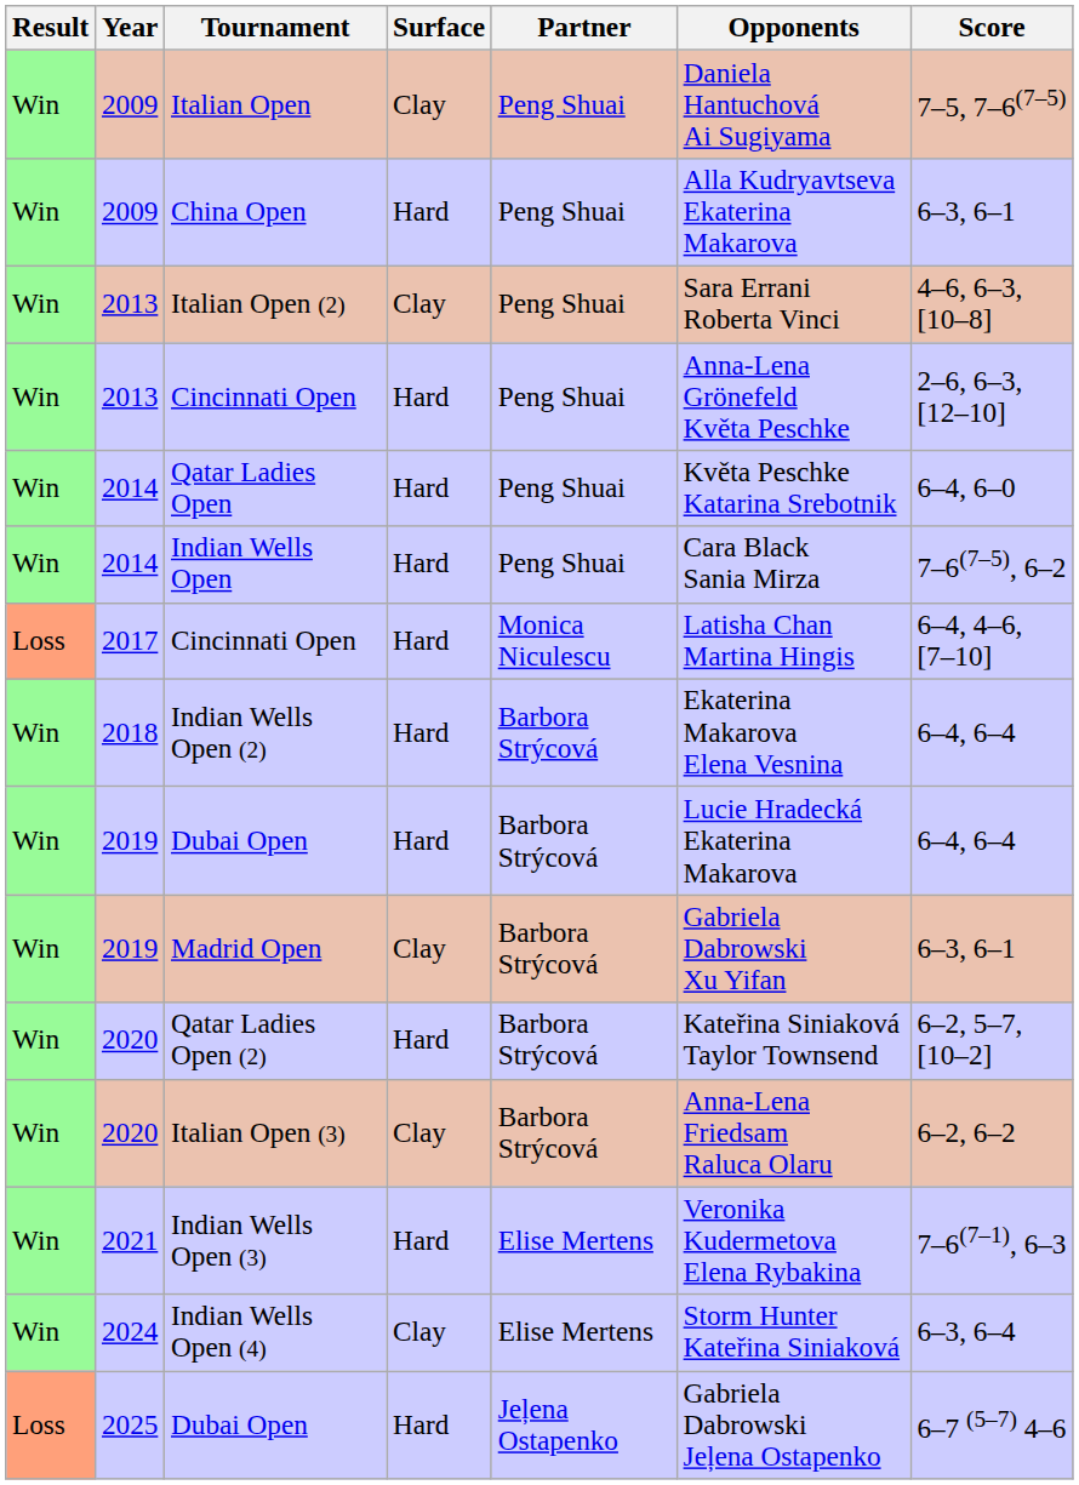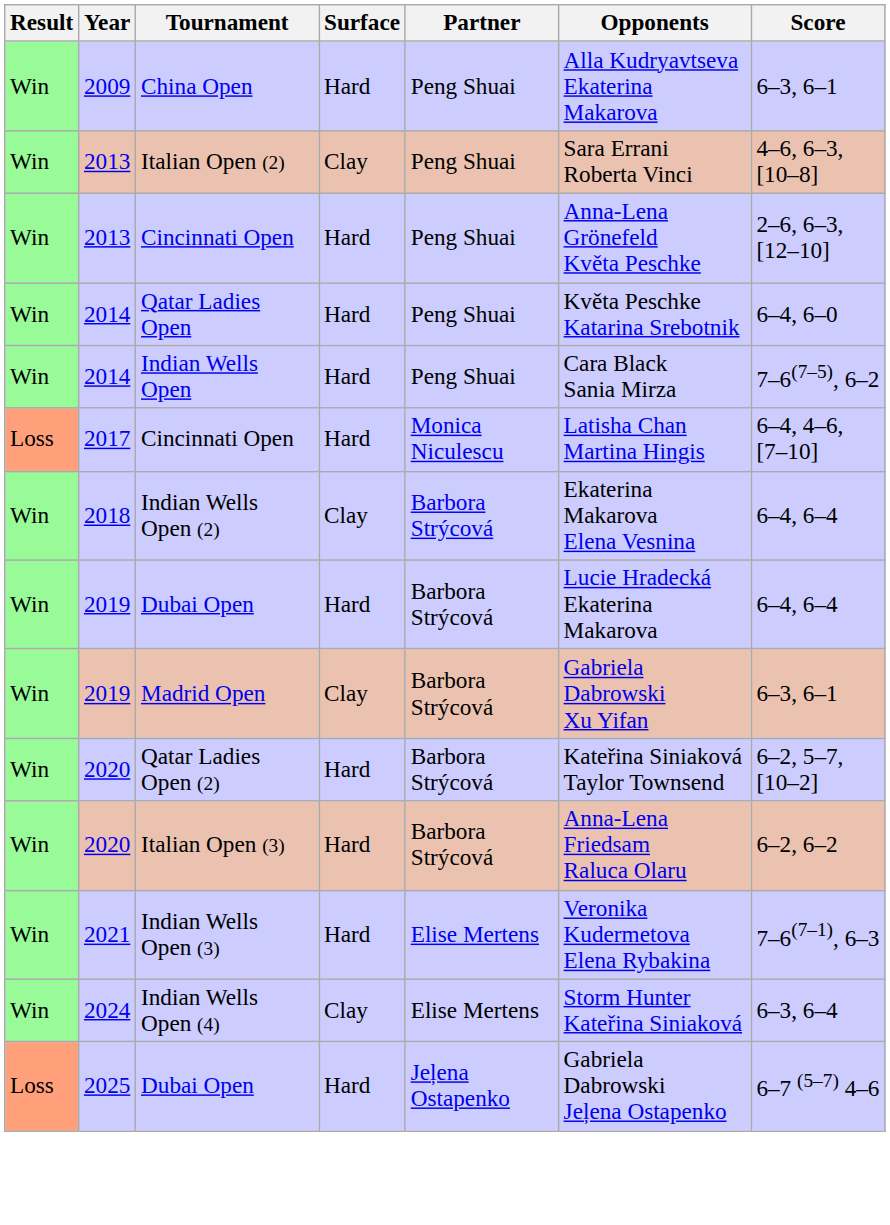 <table class="sortable wikitable">
 <tr>
 <th>Result</th>
 <th>Year</th>
 <th>Tournament</th>
 <th>Surface</th>
 <th>Partner</th>
 <th>Opponents</th>
 <th class=unsortable>Score</th>
-</tr>
-<tr bgcolor=EBC2AF>
-<td bgcolor=98FB98>Win</td>
-<td><a href='#'>2009</a></td>
-<td><a href='#'>Italian Open</a></td>
-<td>Clay</td>
-<td> <a href='#'>Peng Shuai</a></td>
-<td> <a href='#'>Daniela Hantuchová</a><br>  <a href='#'>Ai Sugiyama</a></td>
-<td>7–5, 7–6<sup>(7–5)</sup></td>
 </tr>
 <tr bgcolor=CCCCFF>
 <td bgcolor=98FB98>Win</td>
 <td><a href='#'>2009</a></td>
 <td><a href='#'>China Open</a></td>
 <td>Hard</td>
 <td> Peng Shuai</td>
 <td> <a href='#'>Alla Kudryavtseva</a><br>  <a href='#'>Ekaterina Makarova</a></td>
 <td>6–3, 6–1</td>
 </tr>
 <tr bgcolor=EBC2AF>
 <td bgcolor=98FB98>Win</td>
 <td><a href='#'>2013</a></td>
 <td>Italian Open <small>(2)</small></td>
 <td>Clay</td>
 <td> Peng Shuai</td>
 <td> Sara Errani<br>  Roberta Vinci</td>
 <td>4–6, 6–3, [10–8]</td>
 </tr>
 <tr bgcolor=CCCCFF>
 <td bgcolor=98FB98>Win</td>
 <td><a href='#'>2013</a></td>
 <td><a href='#'>Cincinnati Open</a></td>
 <td>Hard</td>
 <td> Peng Shuai</td>
 <td> <a href='#'>Anna-Lena Grönefeld</a><br>  <a href='#'>Květa Peschke</a></td>
 <td>2–6, 6–3, [12–10]</td>
 </tr>
 <tr bgcolor=CCCCFF>
 <td bgcolor=98FB98>Win</td>
 <td><a href='#'>2014</a></td>
 <td><a href='#'>Qatar Ladies Open</a></td>
 <td>Hard</td>
 <td> Peng Shuai</td>
 <td> Květa Peschke<br>  <a href='#'>Katarina Srebotnik</a></td>
 <td>6–4, 6–0</td>
 </tr>
 <tr bgcolor=CCCCFF>
 <td bgcolor=98FB98>Win</td>
 <td><a href='#'>2014</a></td>
 <td><a href='#'>Indian Wells Open</a></td>
 <td>Hard</td>
 <td> Peng Shuai</td>
 <td> Cara Black<br>  Sania Mirza</td>
 <td>7–6<sup>(7–5)</sup>, 6–2</td>
 </tr>
 <tr bgcolor=CCCCFF>
 <td bgcolor=FFA07A>Loss</td>
 <td><a href='#'>2017</a></td>
 <td>Cincinnati Open</td>
 <td>Hard</td>
 <td> <a href='#'>Monica Niculescu</a></td>
 <td> <a href='#'>Latisha Chan</a><br>  <a href='#'>Martina Hingis</a></td>
 <td>6–4, 4–6, [7–10]</td>
 </tr>
 <tr style=background:#ccf>
 <td bgcolor=98FB98>Win</td>
 <td><a href='#'>2018</a></td>
 <td>Indian Wells Open <small>(2)</small></td>
-<td>Hard</td>
+<td>Clay</td>
 <td> <a href='#'>Barbora Strýcová</a></td>
 <td> Ekaterina Makarova<br>  <a href='#'>Elena Vesnina</a></td>
 <td>6–4, 6–4</td>
 </tr>
 <tr style=background:#ccf>
 <td bgcolor=98FB98>Win</td>
 <td><a href='#'>2019</a></td>
 <td><a href='#'>Dubai Open</a></td>
 <td>Hard</td>
 <td> Barbora Strýcová</td>
 <td> <a href='#'>Lucie Hradecká</a><br>  Ekaterina Makarova</td>
 <td>6–4, 6–4</td>
 </tr>
 <tr style=background:#EBC2AF>
 <td bgcolor=98FB98>Win</td>
 <td><a href='#'>2019</a></td>
 <td><a href='#'>Madrid Open</a></td>
 <td>Clay</td>
 <td> Barbora Strýcová</td>
 <td> <a href='#'>Gabriela Dabrowski</a><br>  <a href='#'>Xu Yifan</a></td>
 <td>6–3, 6–1</td>
 </tr>
 <tr bgcolor=CCCCFF>
 <td bgcolor=98FB98>Win</td>
 <td><a href='#'>2020</a></td>
 <td>Qatar Ladies Open <small>(2)</small></td>
 <td>Hard</td>
 <td> Barbora Strýcová</td>
 <td> Kateřina Siniaková <br>  Taylor Townsend</td>
 <td>6–2, 5–7, [10–2]</td>
 </tr>
 <tr style=background:#EBC2AF>
 <td style=background:#98fb98>Win</td>
 <td><a href='#'>2020</a></td>
 <td>Italian Open <small>(3)</small></td>
-<td>Clay</td>
+<td>Hard</td>
 <td> Barbora Strýcová</td>
 <td> <a href='#'>Anna-Lena Friedsam</a><br>  <a href='#'>Raluca Olaru</a></td>
 <td>6–2, 6–2</td>
 </tr>
 <tr bgcolor=CCCCFF>
 <td bgcolor=#98fb98>Win</td>
 <td><a href='#'>2021</a></td>
 <td>Indian Wells Open <small>(3)</small></td>
 <td>Hard</td>
 <td> <a href='#'>Elise Mertens</a></td>
 <td> <a href='#'>Veronika Kudermetova</a> <br>  <a href='#'>Elena Rybakina</a></td>
 <td>7–6<sup>(7–1)</sup>, 6–3</td>
 </tr>
 <tr style="background:#ccf;">
 <td bgcolor=98FB98>Win</td>
 <td><a href='#'>2024</a></td>
 <td>Indian Wells Open <small>(4)</small></td>
 <td>Clay</td>
 <td> Elise Mertens</td>
 <td> <a href='#'>Storm Hunter</a> <br>  <a href='#'>Kateřina Siniaková</a></td>
 <td>6–3, 6–4</td>
 </tr>
 <tr bgcolor=CCCCFF>
 <td bgcolor=FFA07A>Loss</td>
 <td><a href='#'>2025</a></td>
 <td><a href='#'>Dubai Open</a></td>
 <td>Hard</td>
 <td> <a href='#'>Jeļena Ostapenko</a></td>
 <td> Gabriela Dabrowski<br>  <a href='#'>Jeļena Ostapenko</a></td>
 <td>6–7 <sup>(5–7)</sup> 4–6</td>
 </tr>
 </table>
